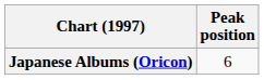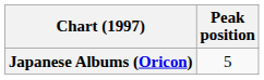 <table class="wikitable plainrowheaders" style="text-align:center">
 <tr>
 <th scope="col">Chart (1997)</th>
 <th scope="col">Peak<br> position</th>
 </tr>
 <tr>
 <th scope="row">Japanese Albums (<a href='#'>Oricon</a>)</th>
-<td>6</td>
+<td>5</td>
 </tr>
 </table>
